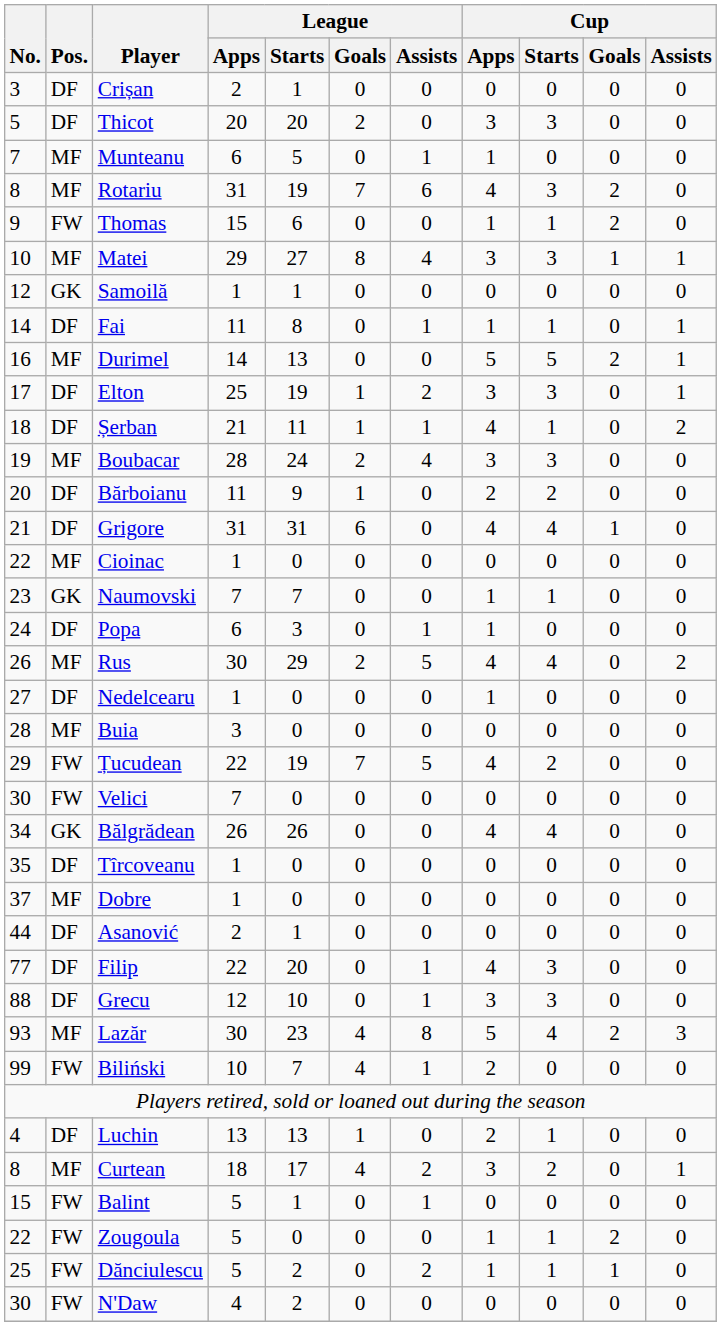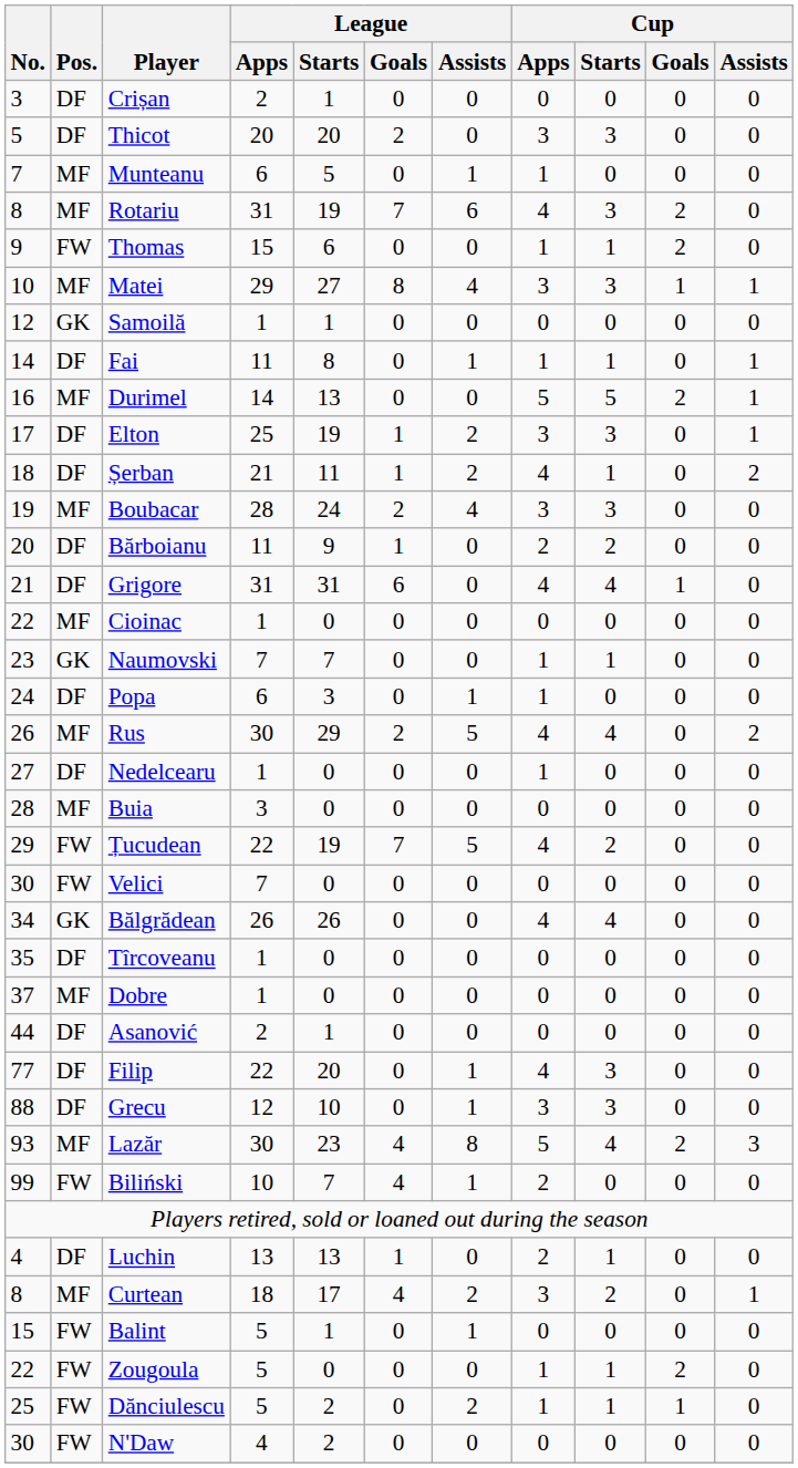 <table class="wikitable sortable" style="text-align:center">
 <tr>
 <th rowspan="2" valign="bottom">No.</th>
 <th rowspan="2" valign="bottom">Pos.</th>
 <th rowspan="2" valign="bottom">Player</th>
 <th colspan="4" width="125">League</th>
 <th colspan="4" width="85">Cup</th>
 </tr>
 <tr>
 <th>Apps</th>
 <th>Starts</th>
 <th>Goals</th>
 <th>Assists</th>
 <th>Apps</th>
 <th>Starts</th>
 <th>Goals</th>
 <th>Assists</th>
 </tr>
 <tr>
 <td align="left">3</td>
 <td align="left">DF</td>
 <td align="left"> <a href='#'>Crișan</a></td>
 <td>2</td>
 <td>1</td>
 <td>0</td>
 <td>0</td>
 <td>0</td>
 <td>0</td>
 <td>0</td>
 <td>0</td>
 </tr>
 <tr>
 <td align="left">5</td>
 <td align="left">DF</td>
 <td align="left"> <a href='#'>Thicot</a></td>
 <td>20</td>
 <td>20</td>
 <td>2</td>
 <td>0</td>
 <td>3</td>
 <td>3</td>
 <td>0</td>
 <td>0</td>
 </tr>
 <tr>
 <td align="left">7</td>
 <td align="left">MF</td>
 <td align="left"> <a href='#'>Munteanu</a></td>
 <td>6</td>
 <td>5</td>
 <td>0</td>
 <td>1</td>
 <td>1</td>
 <td>0</td>
 <td>0</td>
 <td>0</td>
 </tr>
 <tr>
 <td align="left">8</td>
 <td align="left">MF</td>
 <td align="left"> <a href='#'>Rotariu</a></td>
 <td>31</td>
 <td>19</td>
 <td>7</td>
 <td>6</td>
 <td>4</td>
 <td>3</td>
 <td>2</td>
 <td>0</td>
 </tr>
 <tr>
 <td align="left">9</td>
 <td align="left">FW</td>
 <td align="left"> <a href='#'>Thomas</a></td>
 <td>15</td>
 <td>6</td>
 <td>0</td>
 <td>0</td>
 <td>1</td>
 <td>1</td>
 <td>2</td>
 <td>0</td>
 </tr>
 <tr>
 <td align="left">10</td>
 <td align="left">MF</td>
 <td align="left"> <a href='#'>Matei</a></td>
 <td>29</td>
 <td>27</td>
 <td>8</td>
 <td>4</td>
 <td>3</td>
 <td>3</td>
 <td>1</td>
 <td>1</td>
 </tr>
 <tr>
 <td align="left">12</td>
 <td align="left">GK</td>
 <td align="left"> <a href='#'>Samoilă</a></td>
 <td>1</td>
 <td>1</td>
 <td>0</td>
 <td>0</td>
 <td>0</td>
 <td>0</td>
 <td>0</td>
 <td>0</td>
 </tr>
 <tr>
 <td align="left">14</td>
 <td align="left">DF</td>
 <td align="left"> <a href='#'>Fai</a></td>
 <td>11</td>
 <td>8</td>
 <td>0</td>
 <td>1</td>
 <td>1</td>
 <td>1</td>
 <td>0</td>
 <td>1</td>
 </tr>
 <tr>
 <td align="left">16</td>
 <td align="left">MF</td>
 <td align="left"> <a href='#'>Durimel</a></td>
 <td>14</td>
 <td>13</td>
 <td>0</td>
 <td>0</td>
 <td>5</td>
 <td>5</td>
 <td>2</td>
 <td>1</td>
 </tr>
 <tr>
 <td align="left">17</td>
 <td align="left">DF</td>
 <td align="left"> <a href='#'>Elton</a></td>
 <td>25</td>
 <td>19</td>
 <td>1</td>
 <td>2</td>
 <td>3</td>
 <td>3</td>
 <td>0</td>
 <td>1</td>
 </tr>
 <tr>
 <td align="left">18</td>
 <td align="left">DF</td>
 <td align="left"> <a href='#'>Șerban</a></td>
 <td>21</td>
 <td>11</td>
 <td>1</td>
-<td>1</td>
+<td>2</td>
 <td>4</td>
 <td>1</td>
 <td>0</td>
 <td>2</td>
 </tr>
 <tr>
 <td align="left">19</td>
 <td align="left">MF</td>
 <td align="left"> <a href='#'>Boubacar</a></td>
 <td>28</td>
 <td>24</td>
 <td>2</td>
 <td>4</td>
 <td>3</td>
 <td>3</td>
 <td>0</td>
 <td>0</td>
 </tr>
 <tr>
 <td align="left">20</td>
 <td align="left">DF</td>
 <td align="left"> <a href='#'>Bărboianu</a></td>
 <td>11</td>
 <td>9</td>
 <td>1</td>
 <td>0</td>
 <td>2</td>
 <td>2</td>
 <td>0</td>
 <td>0</td>
 </tr>
 <tr>
 <td align="left">21</td>
 <td align="left">DF</td>
 <td align="left"> <a href='#'>Grigore</a></td>
 <td>31</td>
 <td>31</td>
 <td>6</td>
 <td>0</td>
 <td>4</td>
 <td>4</td>
 <td>1</td>
 <td>0</td>
 </tr>
 <tr>
 <td align="left">22</td>
 <td align="left">MF</td>
 <td align="left"> <a href='#'>Cioinac</a></td>
 <td>1</td>
 <td>0</td>
 <td>0</td>
 <td>0</td>
 <td>0</td>
 <td>0</td>
 <td>0</td>
 <td>0</td>
 </tr>
 <tr>
 <td align="left">23</td>
 <td align="left">GK</td>
 <td align="left"> <a href='#'>Naumovski</a></td>
 <td>7</td>
 <td>7</td>
 <td>0</td>
 <td>0</td>
 <td>1</td>
 <td>1</td>
 <td>0</td>
 <td>0</td>
 </tr>
 <tr>
 <td align="left">24</td>
 <td align="left">DF</td>
 <td align="left"> <a href='#'>Popa</a></td>
 <td>6</td>
 <td>3</td>
 <td>0</td>
 <td>1</td>
 <td>1</td>
 <td>0</td>
 <td>0</td>
 <td>0</td>
 </tr>
 <tr>
 <td align="left">26</td>
 <td align="left">MF</td>
 <td align="left"> <a href='#'>Rus</a></td>
 <td>30</td>
 <td>29</td>
 <td>2</td>
 <td>5</td>
 <td>4</td>
 <td>4</td>
 <td>0</td>
 <td>2</td>
 </tr>
 <tr>
 <td align="left">27</td>
 <td align="left">DF</td>
 <td align="left"> <a href='#'>Nedelcearu</a></td>
 <td>1</td>
 <td>0</td>
 <td>0</td>
 <td>0</td>
 <td>1</td>
 <td>0</td>
 <td>0</td>
 <td>0</td>
 </tr>
 <tr>
 <td align="left">28</td>
 <td align="left">MF</td>
 <td align="left"> <a href='#'>Buia</a></td>
 <td>3</td>
 <td>0</td>
 <td>0</td>
 <td>0</td>
 <td>0</td>
 <td>0</td>
 <td>0</td>
 <td>0</td>
 </tr>
 <tr>
 <td align="left">29</td>
 <td align="left">FW</td>
 <td align="left"> <a href='#'>Țucudean</a></td>
 <td>22</td>
 <td>19</td>
 <td>7</td>
 <td>5</td>
 <td>4</td>
 <td>2</td>
 <td>0</td>
 <td>0</td>
 </tr>
 <tr>
 <td align="left">30</td>
 <td align="left">FW</td>
 <td align="left"> <a href='#'>Velici</a></td>
 <td>7</td>
 <td>0</td>
 <td>0</td>
 <td>0</td>
 <td>0</td>
 <td>0</td>
 <td>0</td>
 <td>0</td>
 </tr>
 <tr>
 <td align="left">34</td>
 <td align="left">GK</td>
 <td align="left"> <a href='#'>Bălgrădean</a></td>
 <td>26</td>
 <td>26</td>
 <td>0</td>
 <td>0</td>
 <td>4</td>
 <td>4</td>
 <td>0</td>
 <td>0</td>
 </tr>
 <tr>
 <td align="left">35</td>
 <td align="left">DF</td>
 <td align="left"> <a href='#'>Tîrcoveanu</a></td>
 <td>1</td>
 <td>0</td>
 <td>0</td>
 <td>0</td>
 <td>0</td>
 <td>0</td>
 <td>0</td>
 <td>0</td>
 </tr>
 <tr>
 <td align="left">37</td>
 <td align="left">MF</td>
 <td align="left"> <a href='#'>Dobre</a></td>
 <td>1</td>
 <td>0</td>
 <td>0</td>
 <td>0</td>
 <td>0</td>
 <td>0</td>
 <td>0</td>
 <td>0</td>
 </tr>
 <tr>
 <td align="left">44</td>
 <td align="left">DF</td>
 <td align="left"> <a href='#'>Asanović</a></td>
 <td>2</td>
 <td>1</td>
 <td>0</td>
 <td>0</td>
 <td>0</td>
 <td>0</td>
 <td>0</td>
 <td>0</td>
 </tr>
 <tr>
 <td align="left">77</td>
 <td align="left">DF</td>
 <td align="left"> <a href='#'>Filip</a></td>
 <td>22</td>
 <td>20</td>
 <td>0</td>
 <td>1</td>
 <td>4</td>
 <td>3</td>
 <td>0</td>
 <td>0</td>
 </tr>
 <tr>
 <td align="left">88</td>
 <td align="left">DF</td>
 <td align="left"> <a href='#'>Grecu</a></td>
 <td>12</td>
 <td>10</td>
 <td>0</td>
 <td>1</td>
 <td>3</td>
 <td>3</td>
 <td>0</td>
 <td>0</td>
 </tr>
 <tr>
 <td align="left">93</td>
 <td align="left">MF</td>
 <td align="left"> <a href='#'>Lazăr</a></td>
 <td>30</td>
 <td>23</td>
 <td>4</td>
 <td>8</td>
 <td>5</td>
 <td>4</td>
 <td>2</td>
 <td>3</td>
 </tr>
 <tr>
 <td align="left">99</td>
 <td align="left">FW</td>
 <td align="left"> <a href='#'>Biliński</a></td>
 <td>10</td>
 <td>7</td>
 <td>4</td>
 <td>1</td>
 <td>2</td>
 <td>0</td>
 <td>0</td>
 <td>0</td>
 </tr>
 <tr>
 <td colspan="12"><em>Players retired, sold or loaned out during the season</em></td>
 </tr>
 <tr>
 <td align="left">4</td>
 <td align="left">DF</td>
 <td align="left"> <a href='#'>Luchin</a></td>
 <td>13</td>
 <td>13</td>
 <td>1</td>
 <td>0</td>
 <td>2</td>
 <td>1</td>
 <td>0</td>
 <td>0</td>
 </tr>
 <tr>
 <td align="left">8</td>
 <td align="left">MF</td>
 <td align="left"> <a href='#'>Curtean</a></td>
 <td>18</td>
 <td>17</td>
 <td>4</td>
 <td>2</td>
 <td>3</td>
 <td>2</td>
 <td>0</td>
 <td>1</td>
 </tr>
 <tr>
 <td align="left">15</td>
 <td align="left">FW</td>
 <td align="left"> <a href='#'>Balint</a></td>
 <td>5</td>
 <td>1</td>
 <td>0</td>
 <td>1</td>
 <td>0</td>
 <td>0</td>
 <td>0</td>
 <td>0</td>
 </tr>
 <tr>
 <td align="left">22</td>
 <td align="left">FW</td>
 <td align="left"> <a href='#'>Zougoula</a></td>
 <td>5</td>
 <td>0</td>
 <td>0</td>
 <td>0</td>
 <td>1</td>
 <td>1</td>
 <td>2</td>
 <td>0</td>
 </tr>
 <tr>
 <td align="left">25</td>
 <td align="left">FW</td>
 <td align="left"> <a href='#'>Dănciulescu</a></td>
 <td>5</td>
 <td>2</td>
 <td>0</td>
 <td>2</td>
 <td>1</td>
 <td>1</td>
 <td>1</td>
 <td>0</td>
 </tr>
 <tr>
 <td align="left">30</td>
 <td align="left">FW</td>
 <td align="left"> <a href='#'>N'Daw</a></td>
 <td>4</td>
 <td>2</td>
 <td>0</td>
 <td>0</td>
 <td>0</td>
 <td>0</td>
 <td>0</td>
 <td>0</td>
 </tr>
 <tr>
 </tr>
 </table>
